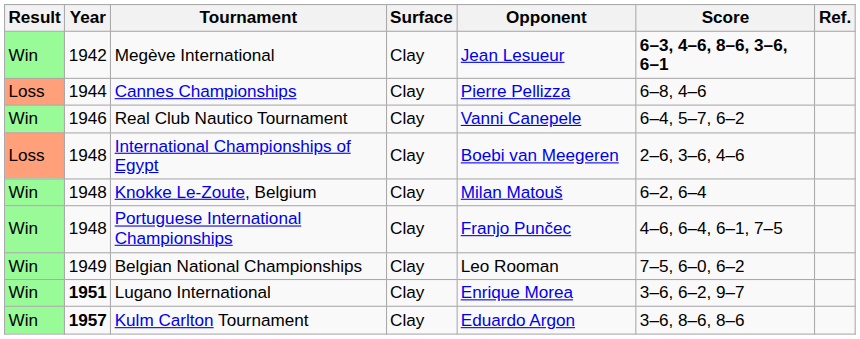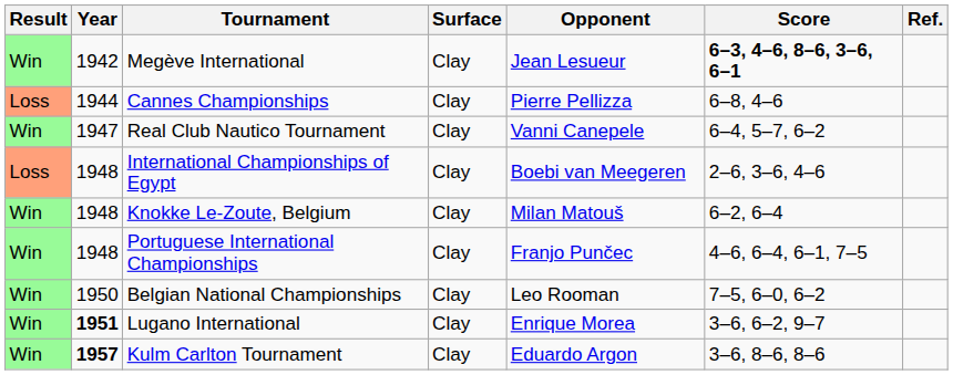 <table class="sortable wikitable">
 <tr>
 <th style="width:40px">Result</th>
 <th style="width:30px">Year</th>
 <th style="width:250px">Tournament</th>
 <th style="width:50px">Surface</th>
 <th style="width:160px">Opponent</th>
 <th style="width:160px" class="unsortable">Score</th>
 <th style="width:5px" class="unsortable">Ref.</th>
 </tr>
 <tr>
 <td style="background:#98fb98;">Win</td>
 <td>1942</td>
 <td>Megève International</td>
 <td>Clay</td>
 <td> <a href='#'>Jean Lesueur</a></td>
 <td><strong>6–3, 4–6, 8–6, 3–6, 6–1</strong></td>
 <td></td>
 </tr>
 <tr>
 <td style="background:#ffa07a;">Loss</td>
 <td>1944</td>
 <td><a href='#'>Cannes Championships</a></td>
 <td>Clay</td>
 <td> <a href='#'>Pierre Pellizza</a></td>
 <td>6–8, 4–6</td>
 <td></td>
 </tr>
 <tr>
 <td style="background:#98fb98;">Win</td>
-<td>1946</td>
+<td>1947</td>
 <td>Real Club Nautico Tournament</td>
 <td>Clay</td>
 <td> <a href='#'>Vanni Canepele</a></td>
 <td>6–4, 5–7, 6–2</td>
 <td></td>
 </tr>
 <tr>
 <td style="background:#ffa07a;">Loss</td>
 <td>1948</td>
 <td><a href='#'>International Championships of Egypt</a></td>
 <td>Clay</td>
 <td> <a href='#'>Boebi van Meegeren</a></td>
 <td>2–6, 3–6, 4–6</td>
 <td></td>
 </tr>
 <tr>
 <td style="background:#98fb98;">Win</td>
 <td>1948</td>
 <td><a href='#'>Knokke Le-Zoute</a>, Belgium</td>
 <td>Clay</td>
 <td> <a href='#'>Milan Matouš</a></td>
 <td>6–2, 6–4</td>
 <td></td>
 </tr>
 <tr>
 <td style="background:#98fb98;">Win</td>
 <td>1948</td>
 <td><a href='#'>Portuguese International Championships</a></td>
 <td>Clay</td>
 <td> <a href='#'>Franjo Punčec</a></td>
 <td>4–6, 6–4, 6–1, 7–5</td>
 <td></td>
 </tr>
 <tr>
 <td style="background:#98fb98;">Win</td>
-<td>1949</td>
+<td>1950</td>
 <td>Belgian National Championships</td>
 <td>Clay</td>
 <td> Leo Rooman</td>
 <td>7–5, 6–0, 6–2</td>
 <td></td>
 </tr>
 <tr>
 <td style="background:#98fb98;">Win</td>
 <td><strong>1951</strong></td>
 <td>Lugano International</td>
 <td>Clay</td>
 <td> <a href='#'>Enrique Morea</a></td>
 <td>3–6, 6–2, 9–7</td>
 <td></td>
 </tr>
 <tr>
 <td style="background:#98fb98;">Win</td>
 <td><strong>1957</strong></td>
 <td><a href='#'>Kulm Carlton</a> Tournament</td>
 <td>Clay</td>
 <td> <a href='#'>Eduardo Argon</a></td>
 <td>3–6, 8–6, 8–6</td>
 <td></td>
 </tr>
 </table>
